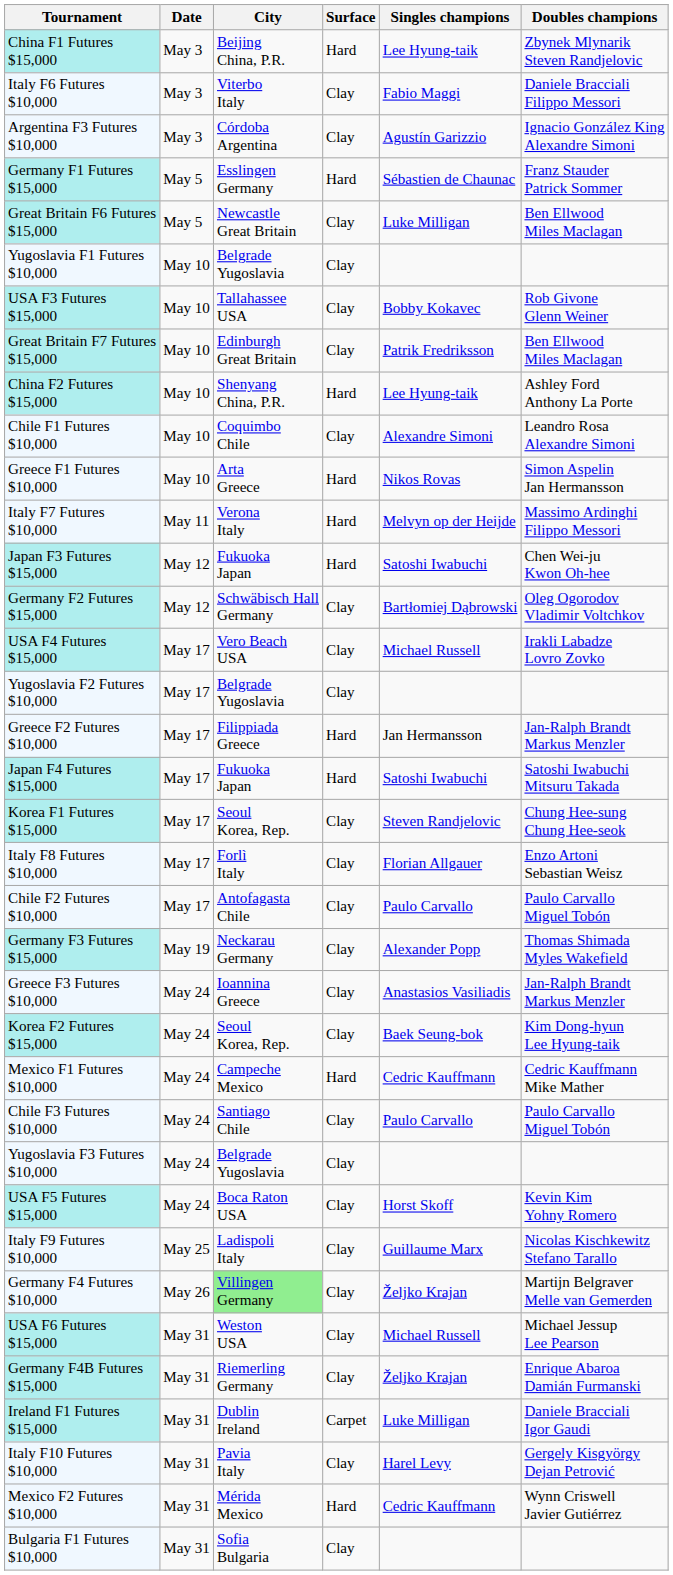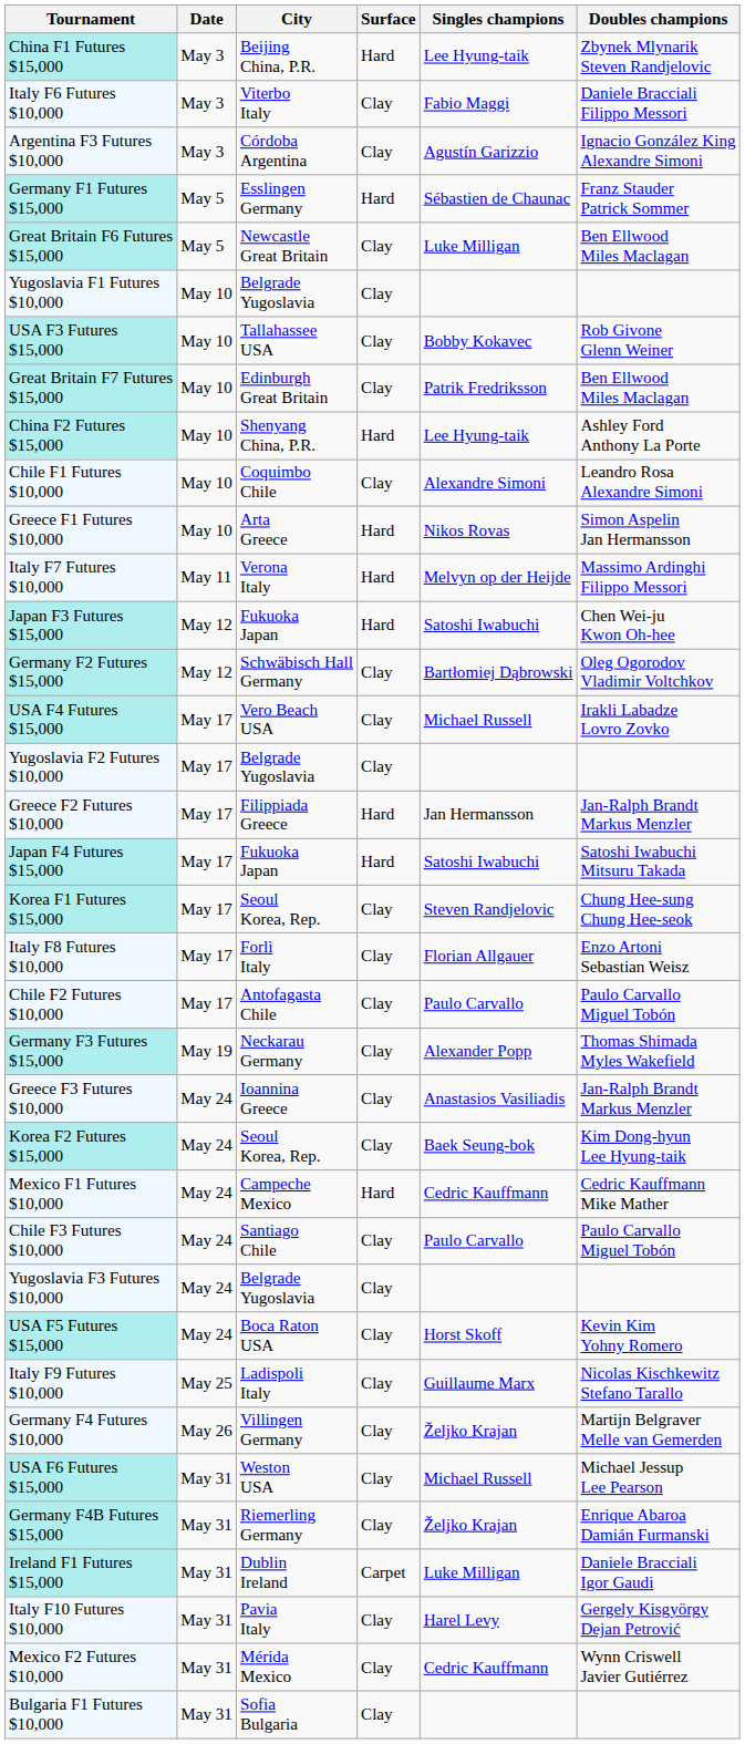 <table class="sortable wikitable" style="font-size:90%">
 <tr>
 <th>Tournament</th>
 <th>Date</th>
 <th>City</th>
 <th>Surface</th>
 <th>Singles champions</th>
 <th>Doubles champions</th>
 </tr>
 <tr>
 <td style="background:#afeeee;">China F1 Futures<br>$15,000</td>
 <td>May 3</td>
 <td><a href='#'>Beijing</a><br>China, P.R.</td>
 <td>Hard</td>
 <td> <a href='#'>Lee Hyung-taik</a></td>
 <td> <a href='#'>Zbynek Mlynarik</a><br> <a href='#'>Steven Randjelovic</a></td>
 </tr>
 <tr>
 <td style="background:#f0f8ff;">Italy F6 Futures<br>$10,000</td>
 <td>May 3</td>
 <td><a href='#'>Viterbo</a><br>Italy</td>
 <td>Clay</td>
 <td> <a href='#'>Fabio Maggi</a></td>
 <td> <a href='#'>Daniele Bracciali</a><br> <a href='#'>Filippo Messori</a></td>
 </tr>
 <tr>
 <td style="background:#f0f8ff;">Argentina F3 Futures<br>$10,000</td>
 <td>May 3</td>
 <td><a href='#'>Córdoba</a><br>Argentina</td>
 <td>Clay</td>
 <td> <a href='#'>Agustín Garizzio</a></td>
 <td> <a href='#'>Ignacio González King</a><br> <a href='#'>Alexandre Simoni</a></td>
 </tr>
 <tr>
 <td style="background:#afeeee;">Germany F1 Futures<br>$15,000</td>
 <td>May 5</td>
 <td><a href='#'>Esslingen</a><br>Germany</td>
 <td>Hard</td>
 <td> <a href='#'>Sébastien de Chaunac</a></td>
 <td> <a href='#'>Franz Stauder</a><br> <a href='#'>Patrick Sommer</a></td>
 </tr>
 <tr>
 <td style="background:#afeeee;">Great Britain F6 Futures<br>$15,000</td>
 <td>May 5</td>
 <td><a href='#'>Newcastle</a><br>Great Britain</td>
 <td>Clay</td>
 <td> <a href='#'>Luke Milligan</a></td>
 <td> <a href='#'>Ben Ellwood</a><br> <a href='#'>Miles Maclagan</a></td>
 </tr>
 <tr>
 <td style="background:#f0f8ff;">Yugoslavia F1 Futures<br>$10,000</td>
 <td>May 10</td>
 <td><a href='#'>Belgrade</a><br>Yugoslavia</td>
 <td>Clay</td>
 <td></td>
 <td></td>
 </tr>
 <tr>
 <td style="background:#afeeee;">USA F3 Futures<br>$15,000</td>
 <td>May 10</td>
 <td><a href='#'>Tallahassee</a><br>USA</td>
 <td>Clay</td>
 <td> <a href='#'>Bobby Kokavec</a></td>
 <td> <a href='#'>Rob Givone</a><br> <a href='#'>Glenn Weiner</a></td>
 </tr>
 <tr>
 <td style="background:#afeeee;">Great Britain F7 Futures<br>$15,000</td>
 <td>May 10</td>
 <td><a href='#'>Edinburgh</a><br>Great Britain</td>
 <td>Clay</td>
 <td> <a href='#'>Patrik Fredriksson</a></td>
 <td> <a href='#'>Ben Ellwood</a><br> <a href='#'>Miles Maclagan</a></td>
 </tr>
 <tr>
 <td style="background:#afeeee;">China F2 Futures<br>$15,000</td>
 <td>May 10</td>
 <td><a href='#'>Shenyang</a><br>China, P.R.</td>
 <td>Hard</td>
 <td> <a href='#'>Lee Hyung-taik</a></td>
 <td> Ashley Ford<br> Anthony La Porte</td>
 </tr>
 <tr>
 <td style="background:#f0f8ff;">Chile F1 Futures<br>$10,000</td>
 <td>May 10</td>
 <td><a href='#'>Coquimbo</a><br>Chile</td>
 <td>Clay</td>
 <td> <a href='#'>Alexandre Simoni</a></td>
 <td> Leandro Rosa<br> <a href='#'>Alexandre Simoni</a></td>
 </tr>
 <tr>
 <td style="background:#f0f8ff;">Greece F1 Futures<br>$10,000</td>
 <td>May 10</td>
 <td><a href='#'>Arta</a><br>Greece</td>
 <td>Hard</td>
 <td> <a href='#'>Nikos Rovas</a></td>
 <td> <a href='#'>Simon Aspelin</a><br> Jan Hermansson</td>
 </tr>
 <tr>
 <td style="background:#f0f8ff;">Italy F7 Futures<br>$10,000</td>
 <td>May 11</td>
 <td><a href='#'>Verona</a><br>Italy</td>
 <td>Hard</td>
 <td> <a href='#'>Melvyn op der Heijde</a></td>
 <td> <a href='#'>Massimo Ardinghi</a><br> <a href='#'>Filippo Messori</a></td>
 </tr>
 <tr>
 <td style="background:#afeeee;">Japan F3 Futures<br>$15,000</td>
 <td>May 12</td>
 <td><a href='#'>Fukuoka</a><br>Japan</td>
 <td>Hard</td>
 <td> <a href='#'>Satoshi Iwabuchi</a></td>
 <td> Chen Wei-ju<br> <a href='#'>Kwon Oh-hee</a></td>
 </tr>
 <tr>
 <td style="background:#afeeee;">Germany F2 Futures<br>$15,000</td>
 <td>May 12</td>
 <td><a href='#'>Schwäbisch Hall</a><br>Germany</td>
 <td>Clay</td>
 <td> <a href='#'>Bartłomiej Dąbrowski</a></td>
 <td> <a href='#'>Oleg Ogorodov</a><br> <a href='#'>Vladimir Voltchkov</a></td>
 </tr>
 <tr>
 <td style="background:#afeeee;">USA F4 Futures<br>$15,000</td>
 <td>May 17</td>
 <td><a href='#'>Vero Beach</a><br>USA</td>
 <td>Clay</td>
 <td> <a href='#'>Michael Russell</a></td>
 <td> <a href='#'>Irakli Labadze</a><br> <a href='#'>Lovro Zovko</a></td>
 </tr>
 <tr>
 <td style="background:#f0f8ff;">Yugoslavia F2 Futures<br>$10,000</td>
 <td>May 17</td>
 <td><a href='#'>Belgrade</a><br>Yugoslavia</td>
 <td>Clay</td>
 <td></td>
 <td></td>
 </tr>
 <tr>
 <td style="background:#f0f8ff;">Greece F2 Futures<br>$10,000</td>
 <td>May 17</td>
 <td><a href='#'>Filippiada</a><br>Greece</td>
 <td>Hard</td>
 <td> Jan Hermansson</td>
 <td> <a href='#'>Jan-Ralph Brandt</a><br> <a href='#'>Markus Menzler</a></td>
 </tr>
 <tr>
 <td style="background:#afeeee;">Japan F4 Futures<br>$15,000</td>
 <td>May 17</td>
 <td><a href='#'>Fukuoka</a><br>Japan</td>
 <td>Hard</td>
 <td> <a href='#'>Satoshi Iwabuchi</a></td>
 <td> <a href='#'>Satoshi Iwabuchi</a><br> <a href='#'>Mitsuru Takada</a></td>
 </tr>
 <tr>
 <td style="background:#afeeee;">Korea F1 Futures<br>$15,000</td>
 <td>May 17</td>
 <td><a href='#'>Seoul</a><br>Korea, Rep.</td>
 <td>Clay</td>
 <td> <a href='#'>Steven Randjelovic</a></td>
 <td> <a href='#'>Chung Hee-sung</a><br> <a href='#'>Chung Hee-seok</a></td>
 </tr>
 <tr>
 <td style="background:#f0f8ff;">Italy F8 Futures<br>$10,000</td>
 <td>May 17</td>
 <td><a href='#'>Forlì</a><br>Italy</td>
 <td>Clay</td>
 <td> <a href='#'>Florian Allgauer</a></td>
 <td> <a href='#'>Enzo Artoni</a><br> Sebastian Weisz</td>
 </tr>
 <tr>
 <td style="background:#f0f8ff;">Chile F2 Futures<br>$10,000</td>
 <td>May 17</td>
 <td><a href='#'>Antofagasta</a><br>Chile</td>
 <td>Clay</td>
 <td> <a href='#'>Paulo Carvallo</a></td>
 <td> <a href='#'>Paulo Carvallo</a><br> <a href='#'>Miguel Tobón</a></td>
 </tr>
 <tr>
 <td style="background:#afeeee;">Germany F3 Futures<br>$15,000</td>
 <td>May 19</td>
 <td><a href='#'>Neckarau</a><br>Germany</td>
 <td>Clay</td>
 <td> <a href='#'>Alexander Popp</a></td>
 <td> <a href='#'>Thomas Shimada</a><br> <a href='#'>Myles Wakefield</a></td>
 </tr>
 <tr>
 <td style="background:#f0f8ff;">Greece F3 Futures<br>$10,000</td>
 <td>May 24</td>
 <td><a href='#'>Ioannina</a><br>Greece</td>
 <td>Clay</td>
 <td> <a href='#'>Anastasios Vasiliadis</a></td>
 <td> <a href='#'>Jan-Ralph Brandt</a><br> <a href='#'>Markus Menzler</a></td>
 </tr>
 <tr>
 <td style="background:#afeeee;">Korea F2 Futures<br>$15,000</td>
 <td>May 24</td>
 <td><a href='#'>Seoul</a><br>Korea, Rep.</td>
 <td>Clay</td>
 <td> <a href='#'>Baek Seung-bok</a></td>
 <td> <a href='#'>Kim Dong-hyun</a><br> <a href='#'>Lee Hyung-taik</a></td>
 </tr>
 <tr>
 <td style="background:#f0f8ff;">Mexico F1 Futures<br>$10,000</td>
 <td>May 24</td>
 <td><a href='#'>Campeche</a><br>Mexico</td>
 <td>Hard</td>
 <td> <a href='#'>Cedric Kauffmann</a></td>
 <td> <a href='#'>Cedric Kauffmann</a><br> Mike Mather</td>
 </tr>
 <tr>
 <td style="background:#f0f8ff;">Chile F3 Futures<br>$10,000</td>
 <td>May 24</td>
 <td><a href='#'>Santiago</a><br>Chile</td>
 <td>Clay</td>
 <td> <a href='#'>Paulo Carvallo</a></td>
 <td> <a href='#'>Paulo Carvallo</a><br> <a href='#'>Miguel Tobón</a></td>
 </tr>
 <tr>
 <td style="background:#f0f8ff;">Yugoslavia F3 Futures<br>$10,000</td>
 <td>May 24</td>
 <td><a href='#'>Belgrade</a><br>Yugoslavia</td>
 <td>Clay</td>
 <td></td>
 <td></td>
 </tr>
 <tr>
 <td style="background:#afeeee;">USA F5 Futures<br>$15,000</td>
 <td>May 24</td>
 <td><a href='#'>Boca Raton</a><br>USA</td>
 <td>Clay</td>
 <td> <a href='#'>Horst Skoff</a></td>
 <td> <a href='#'>Kevin Kim</a><br> <a href='#'>Yohny Romero</a></td>
 </tr>
 <tr>
 <td style="background:#f0f8ff;">Italy F9 Futures<br>$10,000</td>
 <td>May 25</td>
 <td><a href='#'>Ladispoli</a><br>Italy</td>
 <td>Clay</td>
 <td> <a href='#'>Guillaume Marx</a></td>
 <td> <a href='#'>Nicolas Kischkewitz</a><br> <a href='#'>Stefano Tarallo</a></td>
 </tr>
 <tr>
 <td style="background:#f0f8ff;">Germany F4 Futures<br>$10,000</td>
 <td>May 26</td>
-<td style="background: lightgreen;"><a href='#'>Villingen</a><br>Germany</td>
+<td><a href='#'>Villingen</a><br>Germany</td>
 <td>Clay</td>
 <td> <a href='#'>Željko Krajan</a></td>
 <td> Martijn Belgraver<br> <a href='#'>Melle van Gemerden</a></td>
 </tr>
 <tr>
 <td style="background:#afeeee;">USA F6 Futures<br>$15,000</td>
 <td>May 31</td>
 <td><a href='#'>Weston</a><br>USA</td>
 <td>Clay</td>
 <td> <a href='#'>Michael Russell</a></td>
 <td> Michael Jessup<br> <a href='#'>Lee Pearson</a></td>
 </tr>
 <tr>
 <td style="background:#afeeee;">Germany F4B Futures<br>$15,000</td>
 <td>May 31</td>
 <td><a href='#'>Riemerling</a><br>Germany</td>
 <td>Clay</td>
 <td> <a href='#'>Željko Krajan</a></td>
 <td> <a href='#'>Enrique Abaroa</a><br> <a href='#'>Damián Furmanski</a></td>
 </tr>
 <tr>
 <td style="background:#afeeee;">Ireland F1 Futures<br>$15,000</td>
 <td>May 31</td>
 <td><a href='#'>Dublin</a><br>Ireland</td>
 <td>Carpet</td>
 <td> <a href='#'>Luke Milligan</a></td>
 <td> <a href='#'>Daniele Bracciali</a><br> <a href='#'>Igor Gaudi</a></td>
 </tr>
 <tr>
 <td style="background:#f0f8ff;">Italy F10 Futures<br>$10,000</td>
 <td>May 31</td>
 <td><a href='#'>Pavia</a><br>Italy</td>
 <td>Clay</td>
 <td> <a href='#'>Harel Levy</a></td>
 <td> <a href='#'>Gergely Kisgyörgy</a><br> <a href='#'>Dejan Petrović</a></td>
 </tr>
 <tr>
 <td style="background:#f0f8ff;">Mexico F2 Futures<br>$10,000</td>
 <td>May 31</td>
 <td><a href='#'>Mérida</a><br>Mexico</td>
-<td>Hard</td>
+<td>Clay</td>
 <td> <a href='#'>Cedric Kauffmann</a></td>
 <td> Wynn Criswell<br> Javier Gutiérrez</td>
 </tr>
 <tr>
 <td style="background:#f0f8ff;">Bulgaria F1 Futures<br>$10,000</td>
 <td>May 31</td>
 <td><a href='#'>Sofia</a><br>Bulgaria</td>
 <td>Clay</td>
 <td></td>
 <td></td>
 </tr>
 </table>
